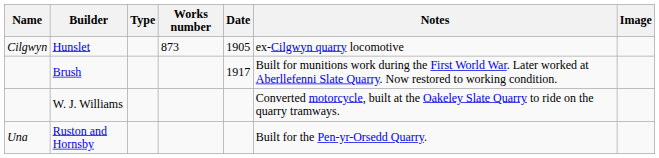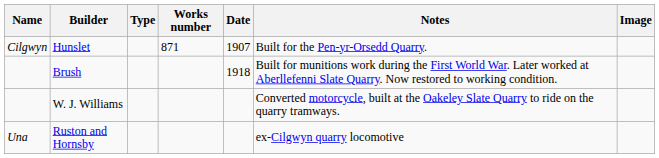 <table class="wikitable">
 <tr>
 <th>Name</th>
 <th>Builder</th>
 <th>Type</th>
 <th>Works number</th>
 <th>Date</th>
 <th>Notes</th>
 <th>Image</th>
 </tr>
 <tr>
 <td><em>Cilgwyn</em></td>
 <td><a href='#'>Hunslet</a></td>
 <td></td>
-<td>873</td>
-<td>1905</td>
-<td>ex-<a href='#'>Cilgwyn quarry</a> locomotive</td>
+<td>871</td>
+<td>1907</td>
+<td>Built for the <a href='#'>Pen-yr-Orsedd Quarry</a>.</td>
 <td></td>
 </tr>
 <tr>
 <td></td>
 <td><a href='#'>Brush</a></td>
 <td></td>
 <td></td>
-<td>1917</td>
+<td>1918</td>
 <td>Built for munitions work during the <a href='#'>First World War</a>. Later worked at <a href='#'>Aberllefenni Slate Quarry</a>. Now restored to working condition.</td>
 <td></td>
 </tr>
 <tr>
 <td></td>
 <td>W. J. Williams</td>
 <td></td>
 <td></td>
 <td></td>
 <td>Converted <a href='#'>motorcycle</a>, built at the <a href='#'>Oakeley Slate Quarry</a> to ride on the quarry tramways.</td>
 <td></td>
 </tr>
 <tr>
 <td><em>Una</em></td>
 <td><a href='#'>Ruston and Hornsby</a></td>
 <td></td>
 <td></td>
 <td></td>
-<td>Built for the <a href='#'>Pen-yr-Orsedd Quarry</a>.</td>
+<td>ex-<a href='#'>Cilgwyn quarry</a> locomotive</td>
 <td></td>
 </tr>
 </table>
